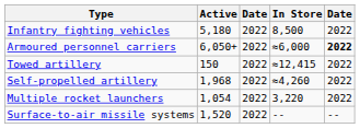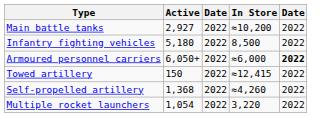 <table class="wikitable">
 <tr>
 <th>Type</th>
 <th>Active</th>
 <th>Date</th>
 <th>In Store</th>
 <th>Date</th>
+</tr>
+<tr>
+<td><a href='#'>Main battle tanks</a></td>
+<td>2,927</td>
+<td>2022</td>
+<td>≈10,200</td>
+<td>2022</td>
 </tr>
 <tr>
 <td><a href='#'>Infantry fighting vehicles</a></td>
 <td>5,180</td>
 <td>2022</td>
 <td>8,500</td>
 <td>2022</td>
 </tr>
 <tr>
 <td><a href='#'>Armoured personnel carriers</a></td>
 <td>6,050+</td>
 <td>2022</td>
 <td>≈6,000</td>
 <td><strong>2022</strong></td>
 </tr>
 <tr>
 <td><a href='#'>Towed artillery</a></td>
 <td>150</td>
 <td>2022</td>
 <td>≈12,415</td>
 <td>2022</td>
 </tr>
 <tr>
 <td><a href='#'>Self-propelled artillery</a></td>
-<td>1,968</td>
+<td>1,368</td>
 <td>2022</td>
 <td>≈4,260</td>
 <td>2022</td>
 </tr>
 <tr>
 <td><a href='#'>Multiple rocket launchers</a></td>
 <td>1,054</td>
 <td>2022</td>
 <td>3,220</td>
 <td>2022</td>
 </tr>
-<tr>
-<td><a href='#'>Surface-to-air missile</a> systems</td>
-<td>1,520</td>
-<td>2022</td>
-<td>--</td>
-<td>--</td>
-</tr>
 </table>
